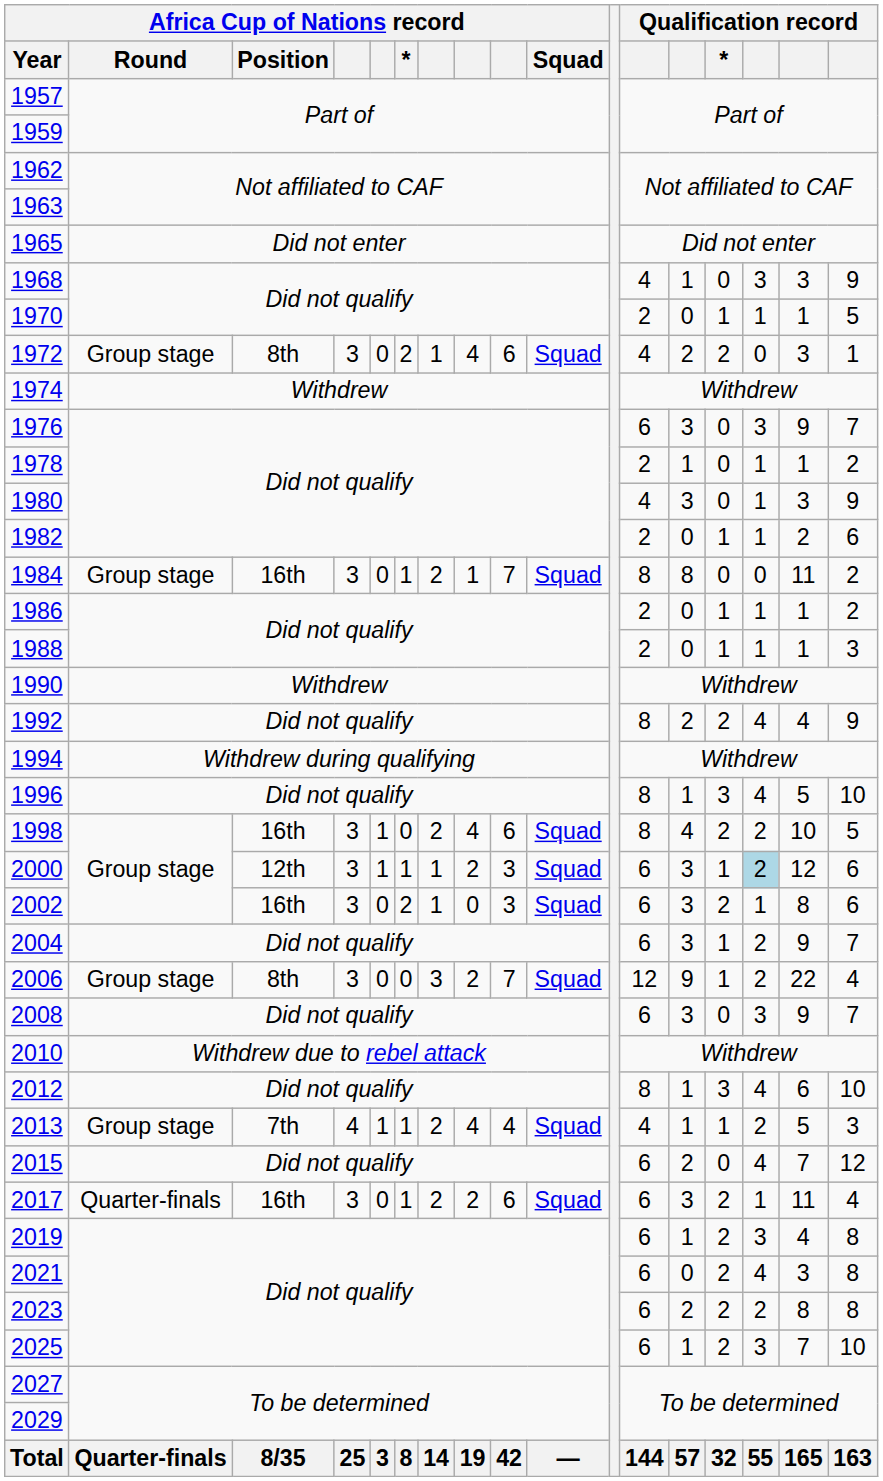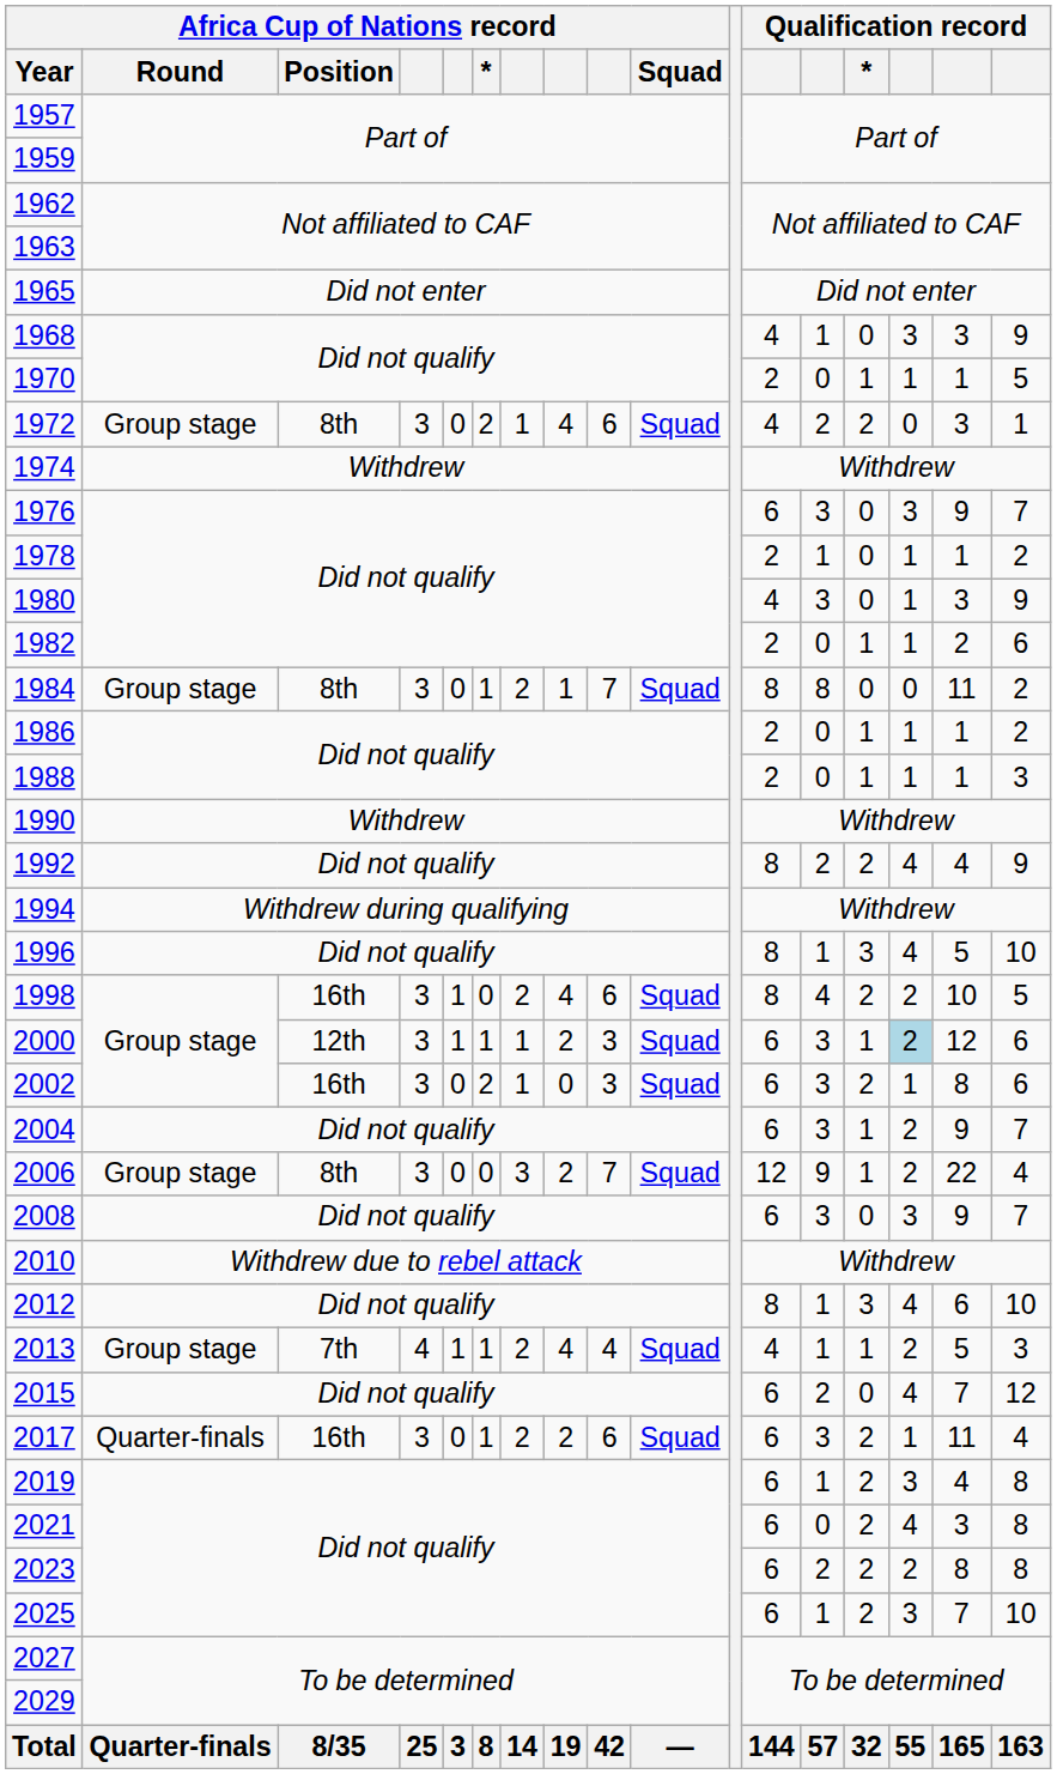 <table class="wikitable" style="text-align: center;">
 <tr>
 <th colspan=10><a href='#'>Africa Cup of Nations</a> record</th>
 <th rowspan=41></th>
 <th colspan=10>Qualification record</th>
 </tr>
 <tr>
 <th>Year</th>
 <th>Round</th>
 <th>Position</th>
 <th></th>
 <th></th>
 <th>*</th>
 <th></th>
 <th></th>
 <th></th>
 <th>Squad</th>
 <th></th>
 <th></th>
 <th>*</th>
 <th></th>
 <th></th>
 <th></th>
 </tr>
 <tr>
 <td> <a href='#'>1957</a></td>
 <td colspan=9 rowspan=2><em>Part of </em></td>
 <td colspan=9 rowspan=2><em>Part of </em></td>
 </tr>
 <tr>
 <td> <a href='#'>1959</a></td>
 </tr>
 <tr>
 <td> <a href='#'>1962</a></td>
 <td rowspan=2 colspan=9><em>Not affiliated to CAF</em></td>
 <td rowspan=2 colspan=9><em>Not affiliated to CAF</em></td>
 </tr>
 <tr>
 <td> <a href='#'>1963</a></td>
 </tr>
 <tr>
 <td> <a href='#'>1965</a></td>
 <td colspan=9><em>Did not enter</em></td>
 <td colspan=9><em>Did not enter</em></td>
 </tr>
 <tr>
 <td> <a href='#'>1968</a></td>
 <td colspan=9 rowspan=2><em>Did not qualify</em></td>
 <td>4</td>
 <td>1</td>
 <td>0</td>
 <td>3</td>
 <td>3</td>
 <td>9</td>
 </tr>
 <tr>
 <td> <a href='#'>1970</a></td>
 <td>2</td>
 <td>0</td>
 <td>1</td>
 <td>1</td>
 <td>1</td>
 <td>5</td>
 </tr>
 <tr>
 <td> <a href='#'>1972</a></td>
 <td>Group stage</td>
 <td>8th</td>
 <td>3</td>
 <td>0</td>
 <td>2</td>
 <td>1</td>
 <td>4</td>
 <td>6</td>
 <td><a href='#'>Squad</a></td>
 <td>4</td>
 <td>2</td>
 <td>2</td>
 <td>0</td>
 <td>3</td>
 <td>1</td>
 </tr>
 <tr>
 <td> <a href='#'>1974</a></td>
 <td colspan=9><em> Withdrew </em></td>
 <td colspan=9><em> Withdrew </em></td>
 </tr>
 <tr>
 <td> <a href='#'>1976</a></td>
 <td colspan=9 rowspan=4><em>Did not qualify</em></td>
 <td>6</td>
 <td>3</td>
 <td>0</td>
 <td>3</td>
 <td>9</td>
 <td>7</td>
 </tr>
 <tr>
 <td> <a href='#'>1978</a></td>
 <td>2</td>
 <td>1</td>
 <td>0</td>
 <td>1</td>
 <td>1</td>
 <td>2</td>
 </tr>
 <tr>
 <td> <a href='#'>1980</a></td>
 <td>4</td>
 <td>3</td>
 <td>0</td>
 <td>1</td>
 <td>3</td>
 <td>9</td>
 </tr>
 <tr>
 <td> <a href='#'>1982</a></td>
 <td>2</td>
 <td>0</td>
 <td>1</td>
 <td>1</td>
 <td>2</td>
 <td>6</td>
 </tr>
 <tr>
 <td> <a href='#'>1984</a></td>
 <td>Group stage</td>
-<td>16th</td>
+<td>8th</td>
 <td>3</td>
 <td>0</td>
 <td>1</td>
 <td>2</td>
 <td>1</td>
 <td>7</td>
 <td><a href='#'>Squad</a></td>
 <td>8</td>
 <td>8</td>
 <td>0</td>
 <td>0</td>
 <td>11</td>
 <td>2</td>
 </tr>
 <tr>
 <td> <a href='#'>1986</a></td>
 <td colspan=9 rowspan=2><em>Did not qualify</em></td>
 <td>2</td>
 <td>0</td>
 <td>1</td>
 <td>1</td>
 <td>1</td>
 <td>2</td>
 </tr>
 <tr>
 <td> <a href='#'>1988</a></td>
 <td>2</td>
 <td>0</td>
 <td>1</td>
 <td>1</td>
 <td>1</td>
 <td>3</td>
 </tr>
 <tr>
 <td> <a href='#'>1990</a></td>
 <td colspan=9><em>Withdrew</em></td>
 <td colspan=9><em>Withdrew</em></td>
 </tr>
 <tr>
 <td> <a href='#'>1992</a></td>
 <td colspan=9><em>Did not qualify</em></td>
 <td>8</td>
 <td>2</td>
 <td>2</td>
 <td>4</td>
 <td>4</td>
 <td>9</td>
 </tr>
 <tr>
 <td> <a href='#'>1994</a></td>
 <td colspan=9><em>Withdrew during qualifying</em></td>
 <td colspan=9><em>Withdrew</em></td>
 </tr>
 <tr>
 <td> <a href='#'>1996</a></td>
 <td colspan=9><em>Did not qualify</em></td>
 <td>8</td>
 <td>1</td>
 <td>3</td>
 <td>4</td>
 <td>5</td>
 <td>10</td>
 </tr>
 <tr>
 <td> <a href='#'>1998</a></td>
 <td rowspan=3>Group stage</td>
 <td>16th</td>
 <td>3</td>
 <td>1</td>
 <td>0</td>
 <td>2</td>
 <td>4</td>
 <td>6</td>
 <td><a href='#'>Squad</a></td>
 <td>8</td>
 <td>4</td>
 <td>2</td>
 <td>2</td>
 <td>10</td>
 <td>5</td>
 </tr>
 <tr>
 <td>  <a href='#'>2000</a></td>
 <td>12th</td>
 <td>3</td>
 <td>1</td>
 <td>1</td>
 <td>1</td>
 <td>2</td>
 <td>3</td>
 <td><a href='#'>Squad</a></td>
 <td>6</td>
 <td>3</td>
 <td>1</td>
 <td style="background: lightblue;">2</td>
 <td>12</td>
 <td>6</td>
 </tr>
 <tr>
 <td> <a href='#'>2002</a></td>
 <td>16th</td>
 <td>3</td>
 <td>0</td>
 <td>2</td>
 <td>1</td>
 <td>0</td>
 <td>3</td>
 <td><a href='#'>Squad</a></td>
 <td>6</td>
 <td>3</td>
 <td>2</td>
 <td>1</td>
 <td>8</td>
 <td>6</td>
 </tr>
 <tr>
 <td> <a href='#'>2004</a></td>
 <td colspan=9><em>Did not qualify</em></td>
 <td>6</td>
 <td>3</td>
 <td>1</td>
 <td>2</td>
 <td>9</td>
 <td>7</td>
 </tr>
 <tr>
 <td> <a href='#'>2006</a></td>
 <td>Group stage</td>
 <td>8th</td>
 <td>3</td>
 <td>0</td>
 <td>0</td>
 <td>3</td>
 <td>2</td>
 <td>7</td>
 <td><a href='#'>Squad</a></td>
 <td>12</td>
 <td>9</td>
 <td>1</td>
 <td>2</td>
 <td>22</td>
 <td>4</td>
 </tr>
 <tr>
 <td> <a href='#'>2008</a></td>
 <td colspan=9><em>Did not qualify</em></td>
 <td>6</td>
 <td>3</td>
 <td>0</td>
 <td>3</td>
 <td>9</td>
 <td>7</td>
 </tr>
 <tr>
 <td> <a href='#'>2010</a></td>
 <td colspan=9><em>Withdrew due to <a href='#'>rebel attack</a></em></td>
 <td colspan=9><em>Withdrew</em></td>
 </tr>
 <tr>
 <td>  <a href='#'>2012</a></td>
 <td colspan=9><em>Did not qualify</em></td>
 <td>8</td>
 <td>1</td>
 <td>3</td>
 <td>4</td>
 <td>6</td>
 <td>10</td>
 </tr>
 <tr>
 <td> <a href='#'>2013</a></td>
 <td>Group stage</td>
 <td>7th</td>
 <td>4</td>
 <td>1</td>
 <td>1</td>
 <td>2</td>
 <td>4</td>
 <td>4</td>
 <td><a href='#'>Squad</a></td>
 <td>4</td>
 <td>1</td>
 <td>1</td>
 <td>2</td>
 <td>5</td>
 <td>3</td>
 </tr>
 <tr>
 <td> <a href='#'>2015</a></td>
 <td colspan=9><em>Did not qualify</em></td>
 <td>6</td>
 <td>2</td>
 <td>0</td>
 <td>4</td>
 <td>7</td>
 <td>12</td>
 </tr>
 <tr>
 <td> <a href='#'>2017</a></td>
 <td>Quarter-finals</td>
 <td>16th</td>
 <td>3</td>
 <td>0</td>
 <td>1</td>
 <td>2</td>
 <td>2</td>
 <td>6</td>
 <td><a href='#'>Squad</a></td>
 <td>6</td>
 <td>3</td>
 <td>2</td>
 <td>1</td>
 <td>11</td>
 <td>4</td>
 </tr>
 <tr>
 <td> <a href='#'>2019</a></td>
 <td rowspan=4 colspan=9><em>Did not qualify</em></td>
 <td>6</td>
 <td>1</td>
 <td>2</td>
 <td>3</td>
 <td>4</td>
 <td>8</td>
 </tr>
 <tr>
 <td> <a href='#'>2021</a></td>
 <td>6</td>
 <td>0</td>
 <td>2</td>
 <td>4</td>
 <td>3</td>
 <td>8</td>
 </tr>
 <tr>
 <td> <a href='#'>2023</a></td>
 <td>6</td>
 <td>2</td>
 <td>2</td>
 <td>2</td>
 <td>8</td>
 <td>8</td>
 </tr>
 <tr>
 <td> <a href='#'>2025</a></td>
 <td>6</td>
 <td>1</td>
 <td>2</td>
 <td>3</td>
 <td>7</td>
 <td>10</td>
 </tr>
 <tr>
 <td>   <a href='#'>2027</a></td>
 <td colspan="9" rowspan="2"><em>To be determined</em></td>
 <td colspan="9" rowspan="2"><em>To be determined</em></td>
 </tr>
 <tr>
 <td> <a href='#'>2029</a></td>
 </tr>
 <tr>
 <th>Total</th>
 <th>Quarter-finals</th>
 <th>8/35</th>
 <th>25</th>
 <th>3</th>
 <th>8</th>
 <th>14</th>
 <th>19</th>
 <th>42</th>
 <th>—</th>
 <th>144</th>
 <th>57</th>
 <th>32</th>
 <th>55</th>
 <th>165</th>
 <th>163</th>
 </tr>
 </table>
